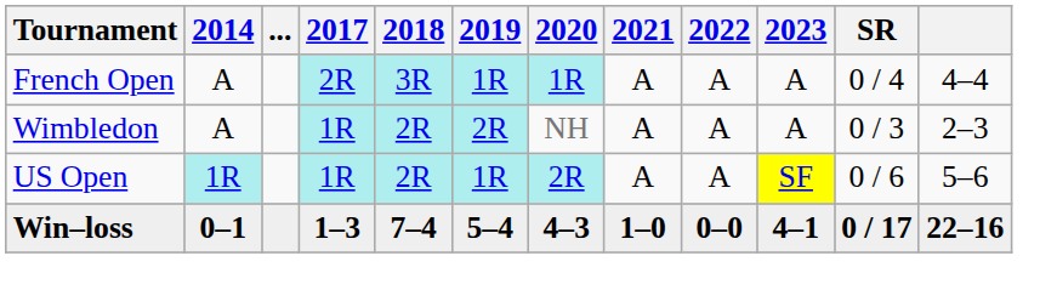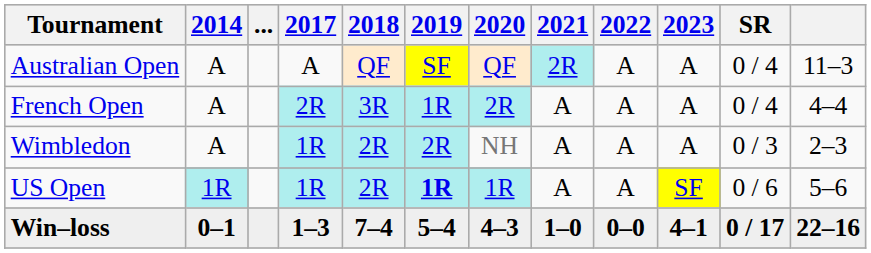 <table class="wikitable" style="text-align:center;">
 <tr>
 <th>Tournament</th>
 <th><a href='#'>2014</a></th>
 <th>...</th>
 <th><a href='#'>2017</a></th>
 <th><a href='#'>2018</a></th>
 <th><a href='#'>2019</a></th>
 <th><a href='#'>2020</a></th>
 <th><a href='#'>2021</a></th>
 <th><a href='#'>2022</a></th>
 <th><a href='#'>2023</a></th>
 <th>SR</th>
 <th></th>
 </tr>
 <tr>
+<td align="left"><a href='#'>Australian Open</a></td>
+<td>A</td>
+<td></td>
+<td>A</td>
+<td bgcolor="ffebcd"><a href='#'>QF</a></td>
+<td bgcolor="yellow"><a href='#'>SF</a></td>
+<td bgcolor="ffebcd"><a href='#'>QF</a></td>
+<td bgcolor="afeeee"><a href='#'>2R</a></td>
+<td>A</td>
+<td>A</td>
+<td>0 / 4</td>
+<td>11–3</td>
+</tr>
+<tr>
 <td align="left"><a href='#'>French Open</a></td>
 <td>A</td>
 <td></td>
 <td bgcolor="afeeee"><a href='#'>2R</a></td>
 <td bgcolor="afeeee"><a href='#'>3R</a></td>
 <td bgcolor="afeeee"><a href='#'>1R</a></td>
-<td bgcolor="afeeee"><a href='#'>1R</a></td>
+<td bgcolor="afeeee"><a href='#'>2R</a></td>
 <td>A</td>
 <td>A</td>
 <td>A</td>
 <td>0 / 4</td>
 <td>4–4</td>
 </tr>
 <tr>
 <td align="left"><a href='#'>Wimbledon</a></td>
 <td>A</td>
 <td></td>
 <td bgcolor="afeeee"><a href='#'>1R</a></td>
 <td bgcolor="afeeee"><a href='#'>2R</a></td>
 <td bgcolor="afeeee"><a href='#'>2R</a></td>
 <td style="color:#767676;">NH</td>
 <td>A</td>
 <td>A</td>
 <td>A</td>
 <td>0 / 3</td>
 <td>2–3</td>
 </tr>
 <tr>
 <td align="left"><a href='#'>US Open</a></td>
 <td bgcolor="afeeee"><a href='#'>1R</a></td>
 <td></td>
 <td bgcolor="afeeee"><a href='#'>1R</a></td>
 <td bgcolor="afeeee"><a href='#'>2R</a></td>
+<td bgcolor="afeeee"><strong><a href='#'>1R</a></strong></td>
 <td bgcolor="afeeee"><a href='#'>1R</a></td>
-<td bgcolor="afeeee"><a href='#'>2R</a></td>
 <td>A</td>
 <td>A</td>
 <td bgcolor=yellow><a href='#'>SF</a></td>
 <td>0 / 6</td>
 <td>5–6</td>
 </tr>
 <tr style="background:#efefef;font-weight:bold;">
 <td align="left">Win–loss</td>
 <td>0–1</td>
 <td></td>
 <td>1–3</td>
 <td>7–4</td>
 <td>5–4</td>
 <td>4–3</td>
 <td>1–0</td>
 <td>0–0</td>
 <td>4–1</td>
 <td>0 / 17</td>
 <td>22–16</td>
 </tr>
 </table>
